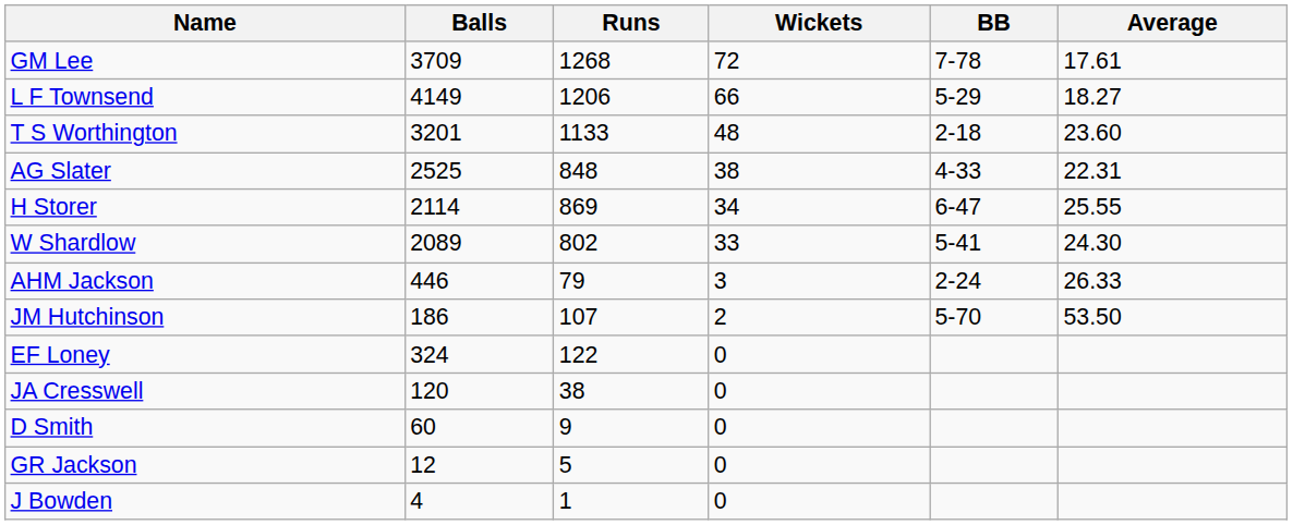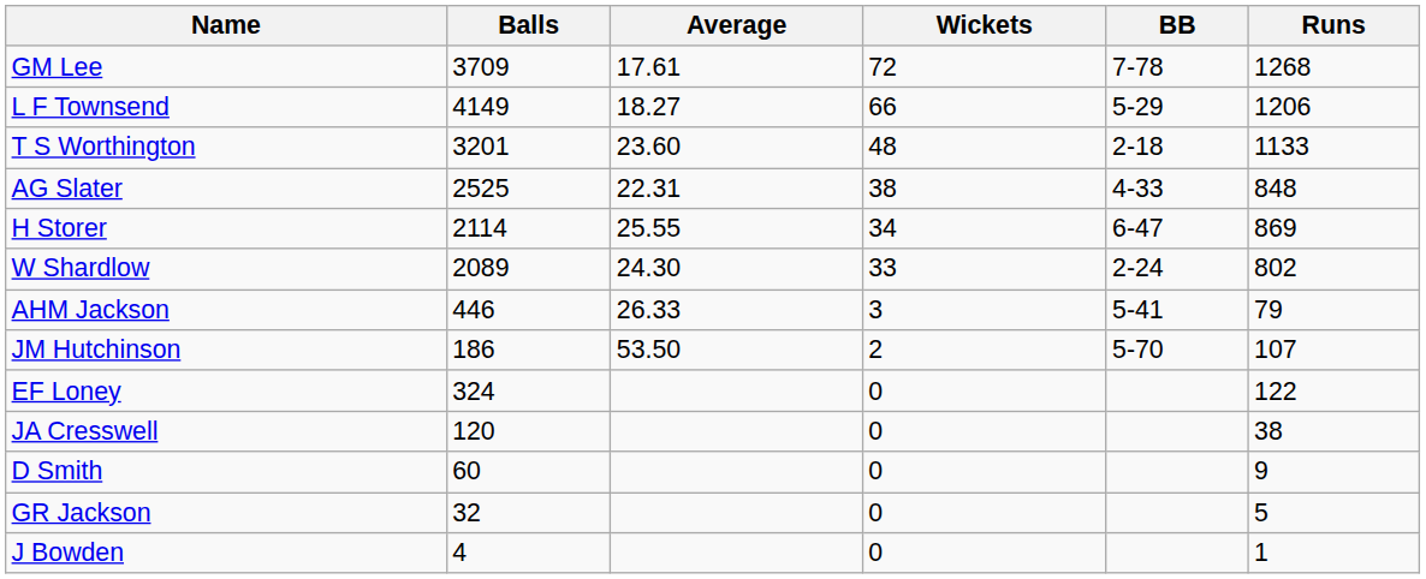 <table class="wikitable sortable" style="width:70%;">
 <tr style="background:#efefef;">
 <th>Name</th>
 <th>Balls</th>
-<th>Runs</th>
+<th>Average</th>
 <th>Wickets</th>
 <th>BB</th>
-<th>Average</th>
+<th>Runs</th>
 </tr>
 <tr>
 <td><a href='#'>GM Lee</a></td>
 <td>3709</td>
-<td>1268</td>
+<td>17.61</td>
 <td>72</td>
 <td>7-78</td>
-<td>17.61</td>
+<td>1268</td>
 </tr>
 <tr>
 <td><a href='#'>L F Townsend</a></td>
 <td>4149</td>
-<td>1206</td>
+<td>18.27</td>
 <td>66</td>
 <td>5-29</td>
-<td>18.27</td>
+<td>1206</td>
 </tr>
 <tr>
 <td><a href='#'>T S Worthington</a></td>
 <td>3201</td>
-<td>1133</td>
+<td>23.60</td>
 <td>48</td>
 <td>2-18</td>
-<td>23.60</td>
+<td>1133</td>
 </tr>
 <tr>
 <td><a href='#'>AG Slater</a></td>
 <td>2525</td>
-<td>848</td>
+<td>22.31</td>
 <td>38</td>
 <td>4-33</td>
-<td>22.31</td>
+<td>848</td>
 </tr>
 <tr>
 <td><a href='#'>H Storer</a></td>
 <td>2114</td>
-<td>869</td>
+<td>25.55</td>
 <td>34</td>
 <td>6-47</td>
-<td>25.55</td>
+<td>869</td>
 </tr>
 <tr>
 <td><a href='#'>W Shardlow</a></td>
 <td>2089</td>
+<td>24.30</td>
+<td>33</td>
+<td>2-24</td>
 <td>802</td>
-<td>33</td>
-<td>5-41</td>
-<td>24.30</td>
 </tr>
 <tr>
 <td><a href='#'>AHM Jackson</a></td>
 <td>446</td>
+<td>26.33</td>
+<td>3</td>
+<td>5-41</td>
 <td>79</td>
-<td>3</td>
-<td>2-24</td>
-<td>26.33</td>
 </tr>
 <tr>
 <td><a href='#'>JM Hutchinson</a></td>
 <td>186</td>
-<td>107</td>
+<td>53.50</td>
 <td>2</td>
 <td>5-70</td>
-<td>53.50</td>
+<td>107</td>
 </tr>
 <tr>
 <td><a href='#'>EF Loney</a></td>
 <td>324</td>
-<td>122</td>
+<td></td>
 <td>0</td>
 <td></td>
-<td></td>
+<td>122</td>
 </tr>
 <tr>
 <td><a href='#'>JA Cresswell</a></td>
 <td>120</td>
-<td>38</td>
+<td></td>
 <td>0</td>
 <td></td>
-<td></td>
+<td>38</td>
 </tr>
 <tr>
 <td><a href='#'>D Smith</a></td>
 <td>60</td>
-<td>9</td>
+<td></td>
 <td>0</td>
 <td></td>
-<td></td>
+<td>9</td>
 </tr>
 <tr>
 <td><a href='#'>GR Jackson</a></td>
-<td>12</td>
-<td>5</td>
+<td>32</td>
+<td></td>
 <td>0</td>
 <td></td>
-<td></td>
+<td>5</td>
 </tr>
 <tr>
 <td><a href='#'>J Bowden</a></td>
 <td>4</td>
-<td>1</td>
+<td></td>
 <td>0</td>
 <td></td>
-<td></td>
+<td>1</td>
 </tr>
 </table>
